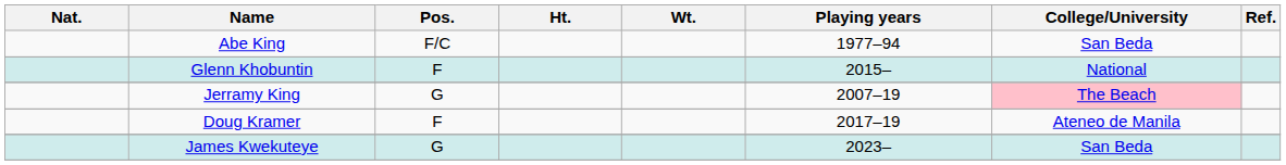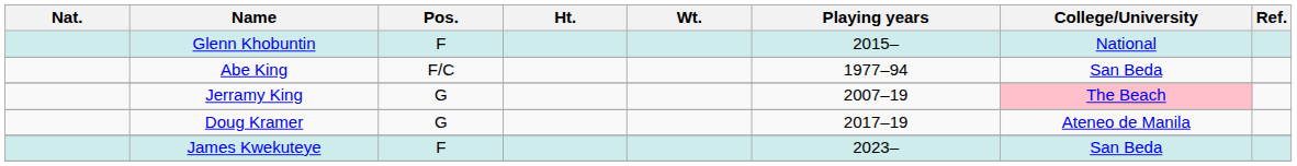 <table class="wikitable" style="text-align:center;">
 <tr>
 <th scope="col" width="10%">Nat.</th>
 <th scope="col" width="20%">Name</th>
 <th scope="col" width="10%">Pos.</th>
 <th scope="col" width="10%">Ht.</th>
 <th scope="col" width="10%">Wt.</th>
 <th scope="col" width="20%">Playing years</th>
 <th scope="col" width="20%">College/University</th>
 <th scope="col" width="5%">Ref.</th>
 </tr>
+<tr align="center" bgcolor="#CFECEC" width="20">
+<td></td>
+<td><a href='#'>Glenn Khobuntin</a></td>
+<td>F</td>
+<td></td>
+<td></td>
+<td>2015–</td>
+<td><a href='#'>National</a></td>
+<td></td>
+</tr>
+<tr>
+</tr>
 <tr>
 <td></td>
 <td><a href='#'>Abe King</a></td>
 <td>F/C</td>
 <td></td>
 <td></td>
 <td>1977–94</td>
 <td><a href='#'>San Beda</a></td>
-<td></td>
-</tr>
-<tr>
-</tr>
-<tr align="center" bgcolor="#CFECEC" width="20">
-<td></td>
-<td><a href='#'>Glenn Khobuntin</a></td>
-<td>F</td>
-<td></td>
-<td></td>
-<td>2015–</td>
-<td><a href='#'>National</a></td>
 <td></td>
 </tr>
 <tr>
 </tr>
 <tr>
 <td> </td>
 <td><a href='#'>Jerramy King</a></td>
 <td>G</td>
 <td></td>
 <td></td>
 <td>2007–19</td>
 <td style="background: pink;"><a href='#'>The Beach</a></td>
 <td></td>
 </tr>
 <tr>
 </tr>
 <tr>
 <td></td>
 <td><a href='#'>Doug Kramer</a></td>
-<td>F</td>
+<td>G</td>
 <td></td>
 <td></td>
 <td>2017–19</td>
 <td><a href='#'>Ateneo de Manila</a></td>
 <td></td>
 </tr>
 <tr>
 </tr>
 <tr align="center" bgcolor="#CFECEC" width="20">
 <td> </td>
 <td><a href='#'>James Kwekuteye</a></td>
-<td>G</td>
+<td>F</td>
 <td></td>
 <td></td>
 <td>2023–</td>
 <td><a href='#'>San Beda</a></td>
 <td></td>
 </tr>
 <tr>
 </tr>
 </table>
